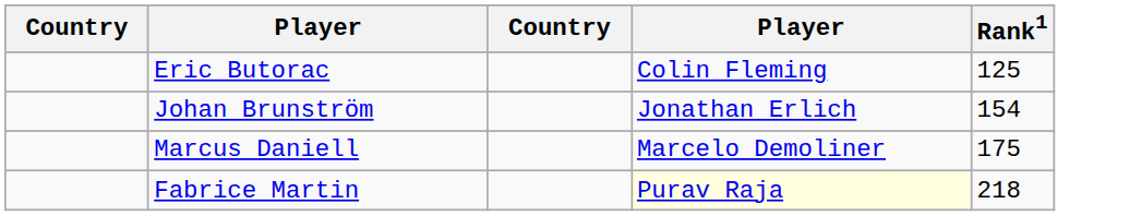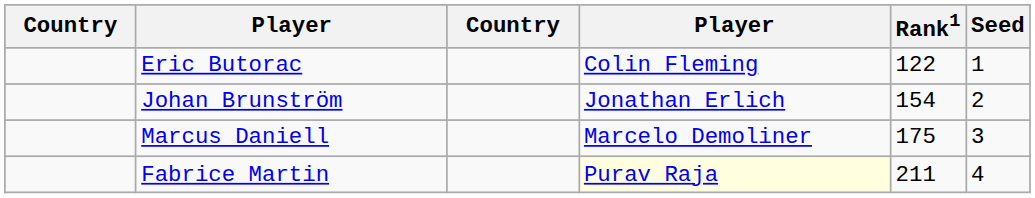 <table class="sortable wikitable">
 <tr>
 <th width="70">Country</th>
 <th width="175">Player</th>
 <th width="70">Country</th>
 <th width="175">Player</th>
 <th>Rank<sup>1</sup></th>
+<th>Seed</th>
 </tr>
 <tr>
 <td></td>
 <td><a href='#'>Eric Butorac</a></td>
 <td></td>
 <td><a href='#'>Colin Fleming</a></td>
-<td>125</td>
+<td>122</td>
+<td>1</td>
 </tr>
 <tr>
 <td></td>
 <td><a href='#'>Johan Brunström</a></td>
 <td></td>
 <td><a href='#'>Jonathan Erlich</a></td>
 <td>154</td>
+<td>2</td>
 </tr>
 <tr>
 <td></td>
 <td><a href='#'>Marcus Daniell</a></td>
 <td></td>
 <td><a href='#'>Marcelo Demoliner</a></td>
 <td>175</td>
+<td>3</td>
 </tr>
 <tr>
 <td></td>
 <td><a href='#'>Fabrice Martin</a></td>
 <td></td>
 <td style="background: lightyellow;"><a href='#'>Purav Raja</a></td>
-<td>218</td>
+<td>211</td>
+<td>4</td>
 </tr>
 </table>
